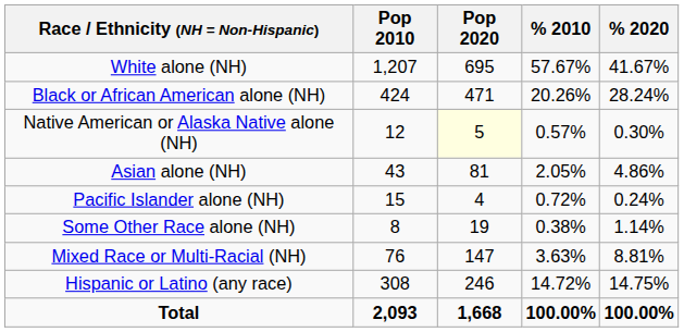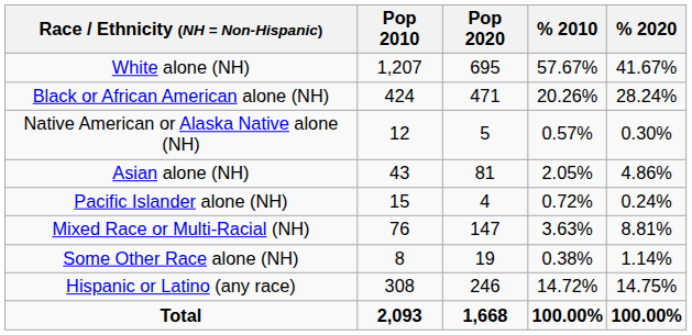 <table class="wikitable" style="text-align:center;">
 <tr>
 <th>Race / Ethnicity <small>(<em>NH = Non-Hispanic</em>)</small></th>
 <th>Pop 2010</th>
 <th>Pop 2020</th>
 <th>% 2010</th>
 <th>% 2020</th>
 </tr>
 <tr>
 <td><a href='#'>White</a> alone (NH)</td>
 <td>1,207</td>
 <td>695</td>
 <td>57.67%</td>
 <td>41.67%</td>
 </tr>
 <tr>
 <td><a href='#'>Black or African American</a> alone (NH)</td>
 <td>424</td>
 <td>471</td>
 <td>20.26%</td>
 <td>28.24%</td>
 </tr>
 <tr>
 <td>Native American or <a href='#'>Alaska Native</a> alone (NH)</td>
 <td>12</td>
-<td style="background: lightyellow;">5</td>
+<td>5</td>
 <td>0.57%</td>
 <td>0.30%</td>
 </tr>
 <tr>
 <td><a href='#'>Asian</a> alone (NH)</td>
 <td>43</td>
 <td>81</td>
 <td>2.05%</td>
 <td>4.86%</td>
 </tr>
 <tr>
 <td><a href='#'>Pacific Islander</a> alone (NH)</td>
 <td>15</td>
 <td>4</td>
 <td>0.72%</td>
 <td>0.24%</td>
 </tr>
 <tr>
+<td><a href='#'>Mixed Race or Multi-Racial</a> (NH)</td>
+<td>76</td>
+<td>147</td>
+<td>3.63%</td>
+<td>8.81%</td>
+</tr>
+<tr>
 <td><a href='#'>Some Other Race</a> alone (NH)</td>
 <td>8</td>
 <td>19</td>
 <td>0.38%</td>
 <td>1.14%</td>
-</tr>
-<tr>
-<td><a href='#'>Mixed Race or Multi-Racial</a> (NH)</td>
-<td>76</td>
-<td>147</td>
-<td>3.63%</td>
-<td>8.81%</td>
 </tr>
 <tr>
 <td><a href='#'>Hispanic or Latino</a> (any race)</td>
 <td>308</td>
 <td>246</td>
 <td>14.72%</td>
 <td>14.75%</td>
 </tr>
 <tr>
 <td><strong>Total</strong></td>
 <td><strong>2,093</strong></td>
 <td><strong>1,668</strong></td>
 <td><strong>100.00%</strong></td>
 <td><strong>100.00%</strong></td>
 </tr>
 </table>
